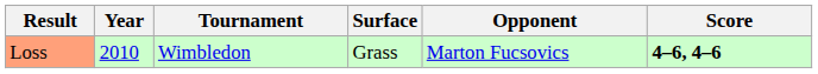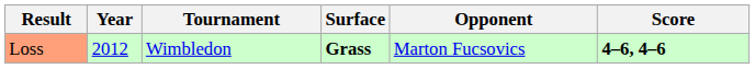 <table class="sortable wikitable">
 <tr>
 <th style="width:65px;">Result</th>
 <th style="width:40px;">Year</th>
 <th style="width:150px;">Tournament</th>
 <th style="width:50px;">Surface</th>
 <th style="width:175px;">Opponent</th>
 <th style="width:125px;" class="unsortable">Score</th>
 </tr>
 <tr style="background:#ccffcc;">
 <td style="background:#ffa07a;">Loss</td>
-<td><a href='#'>2010</a></td>
+<td><a href='#'>2012</a></td>
 <td><a href='#'>Wimbledon</a></td>
-<td>Grass</td>
+<td><strong>Grass</strong></td>
 <td> <a href='#'>Marton Fucsovics</a></td>
 <td><strong>4–6, 4–6</strong></td>
 </tr>
 </table>
